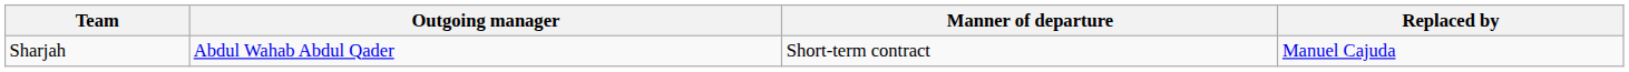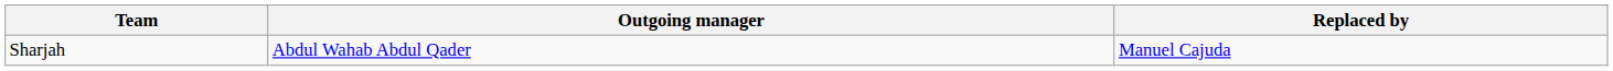 <table class="wikitable"  center;" style="font-size:90%; width:100%">
 <tr>
 <th>Team</th>
 <th>Outgoing manager</th>
-<th>Manner of departure</th>
 <th>Replaced by</th>
 </tr>
 <tr>
 <td>Sharjah</td>
 <td> <a href='#'>Abdul Wahab Abdul Qader</a></td>
-<td>Short-term contract</td>
 <td> <a href='#'>Manuel Cajuda</a></td>
 </tr>
 </table>
